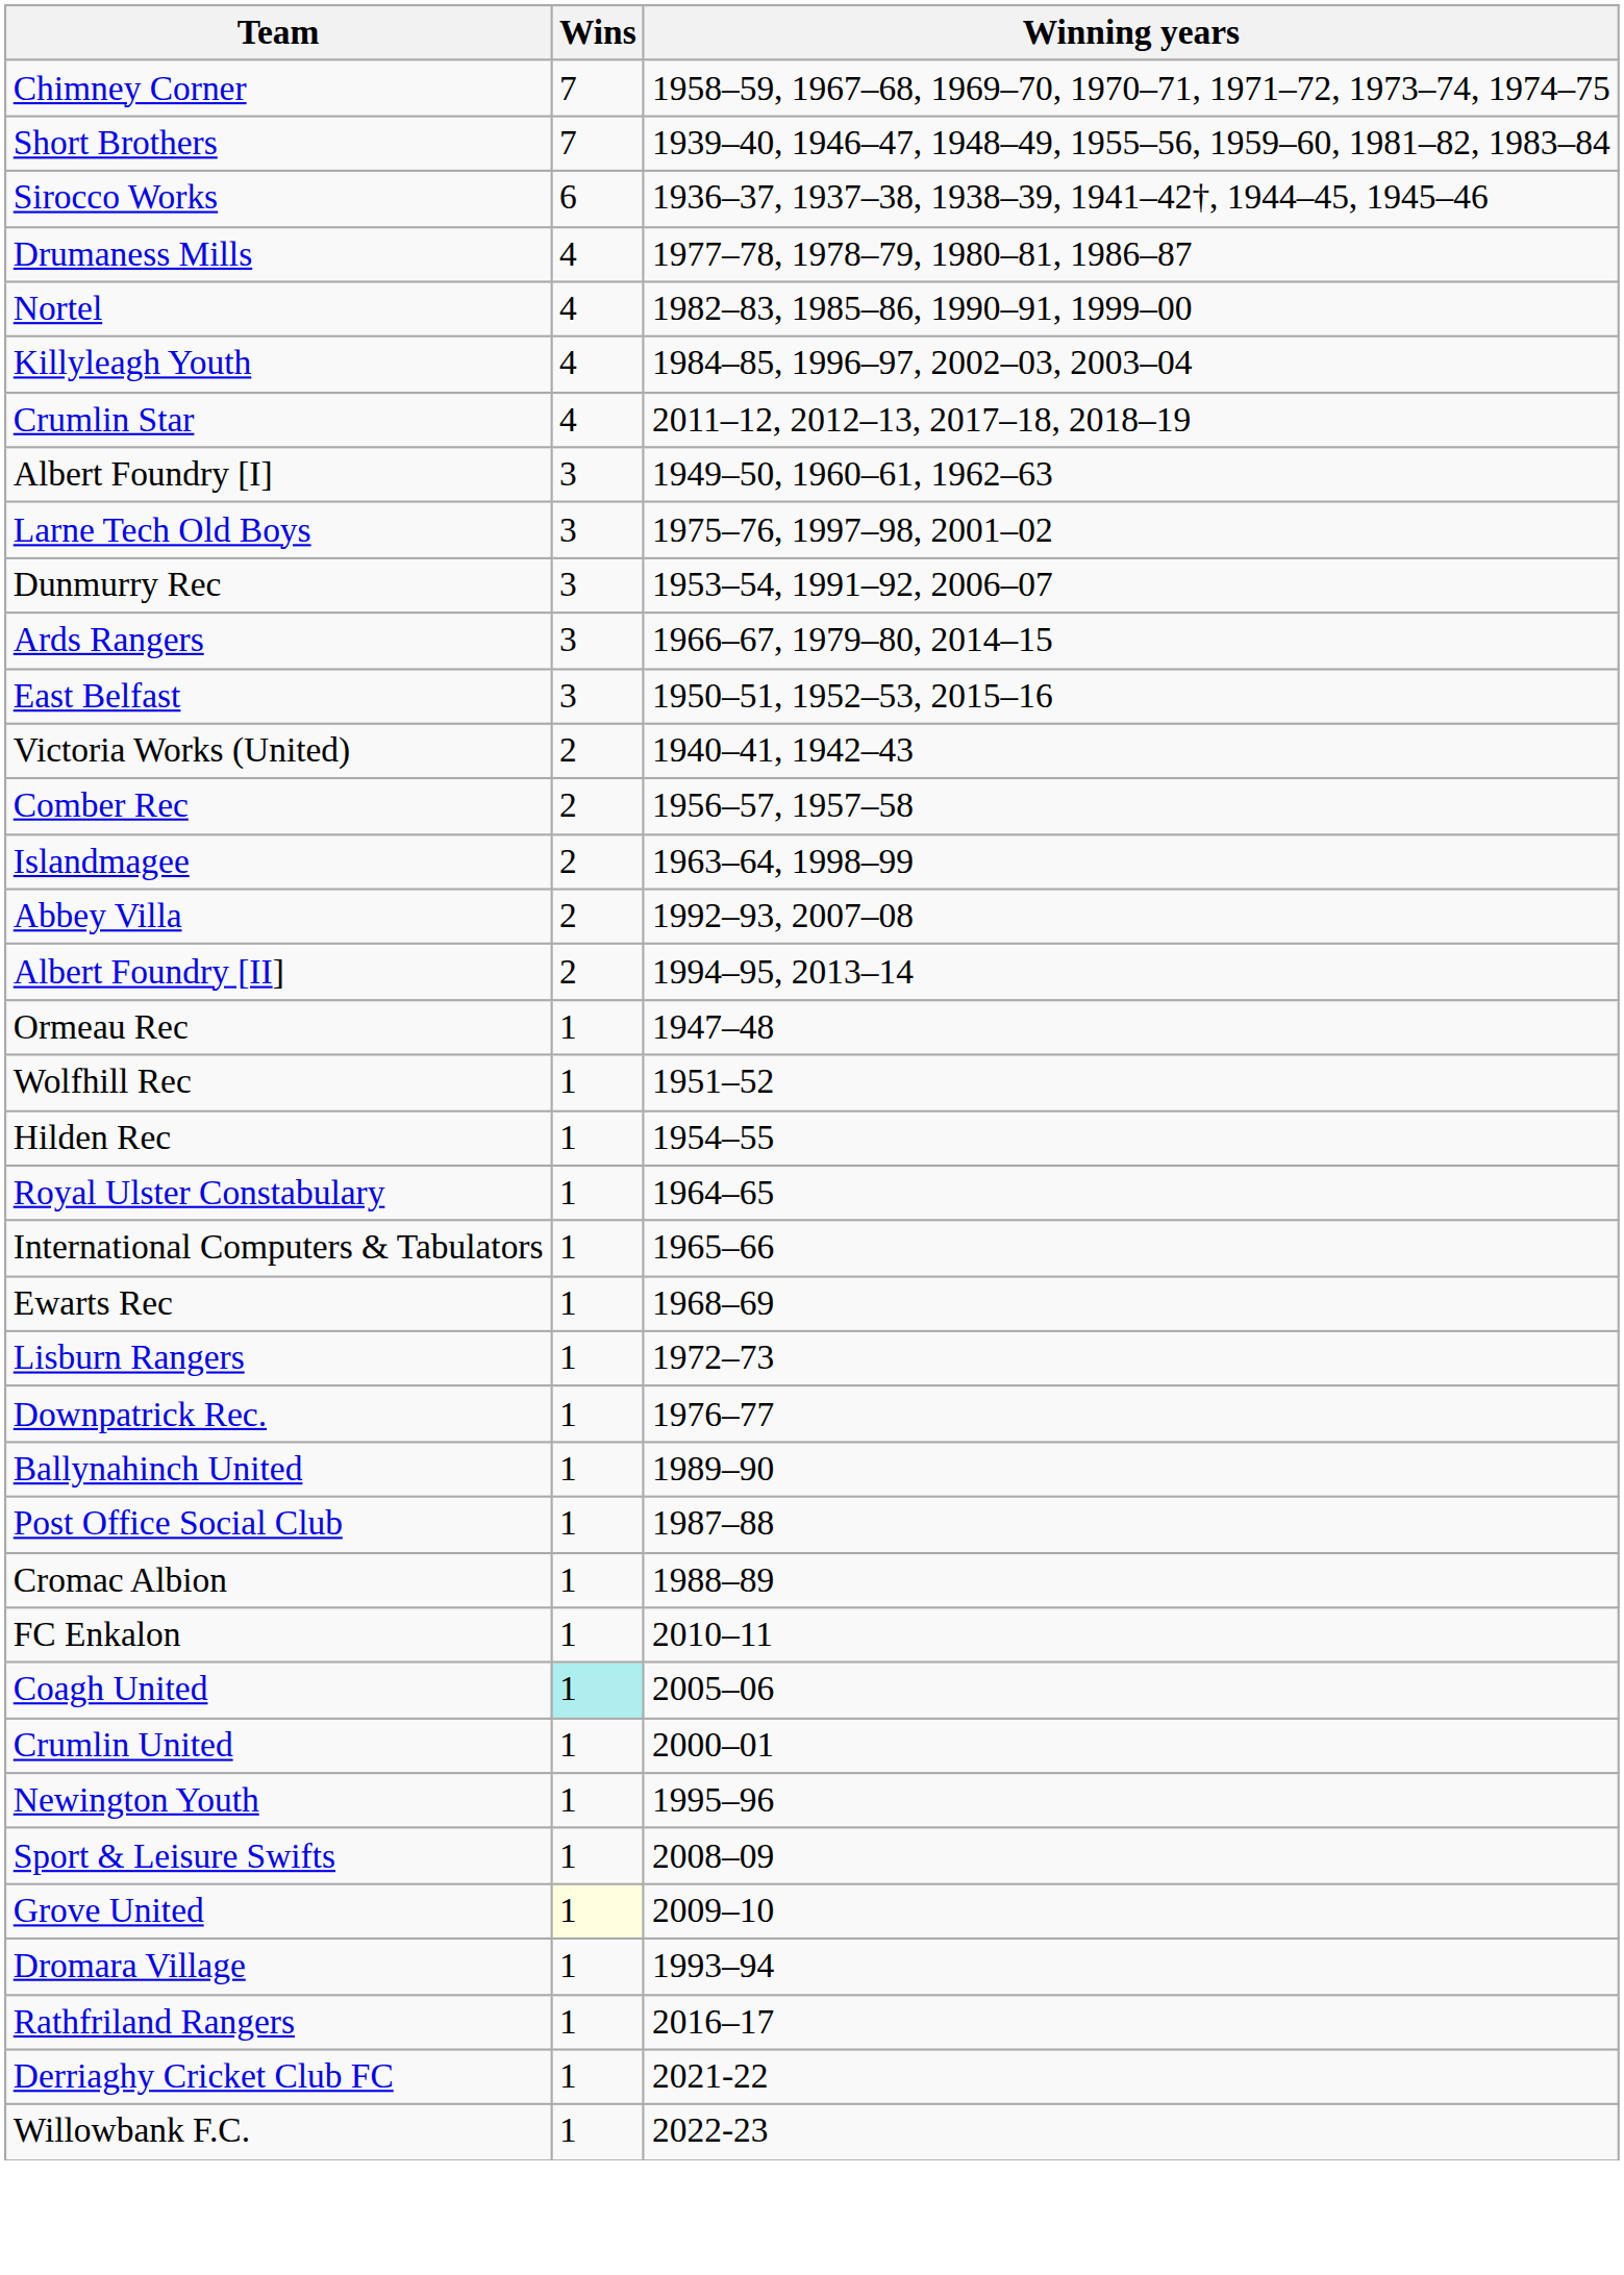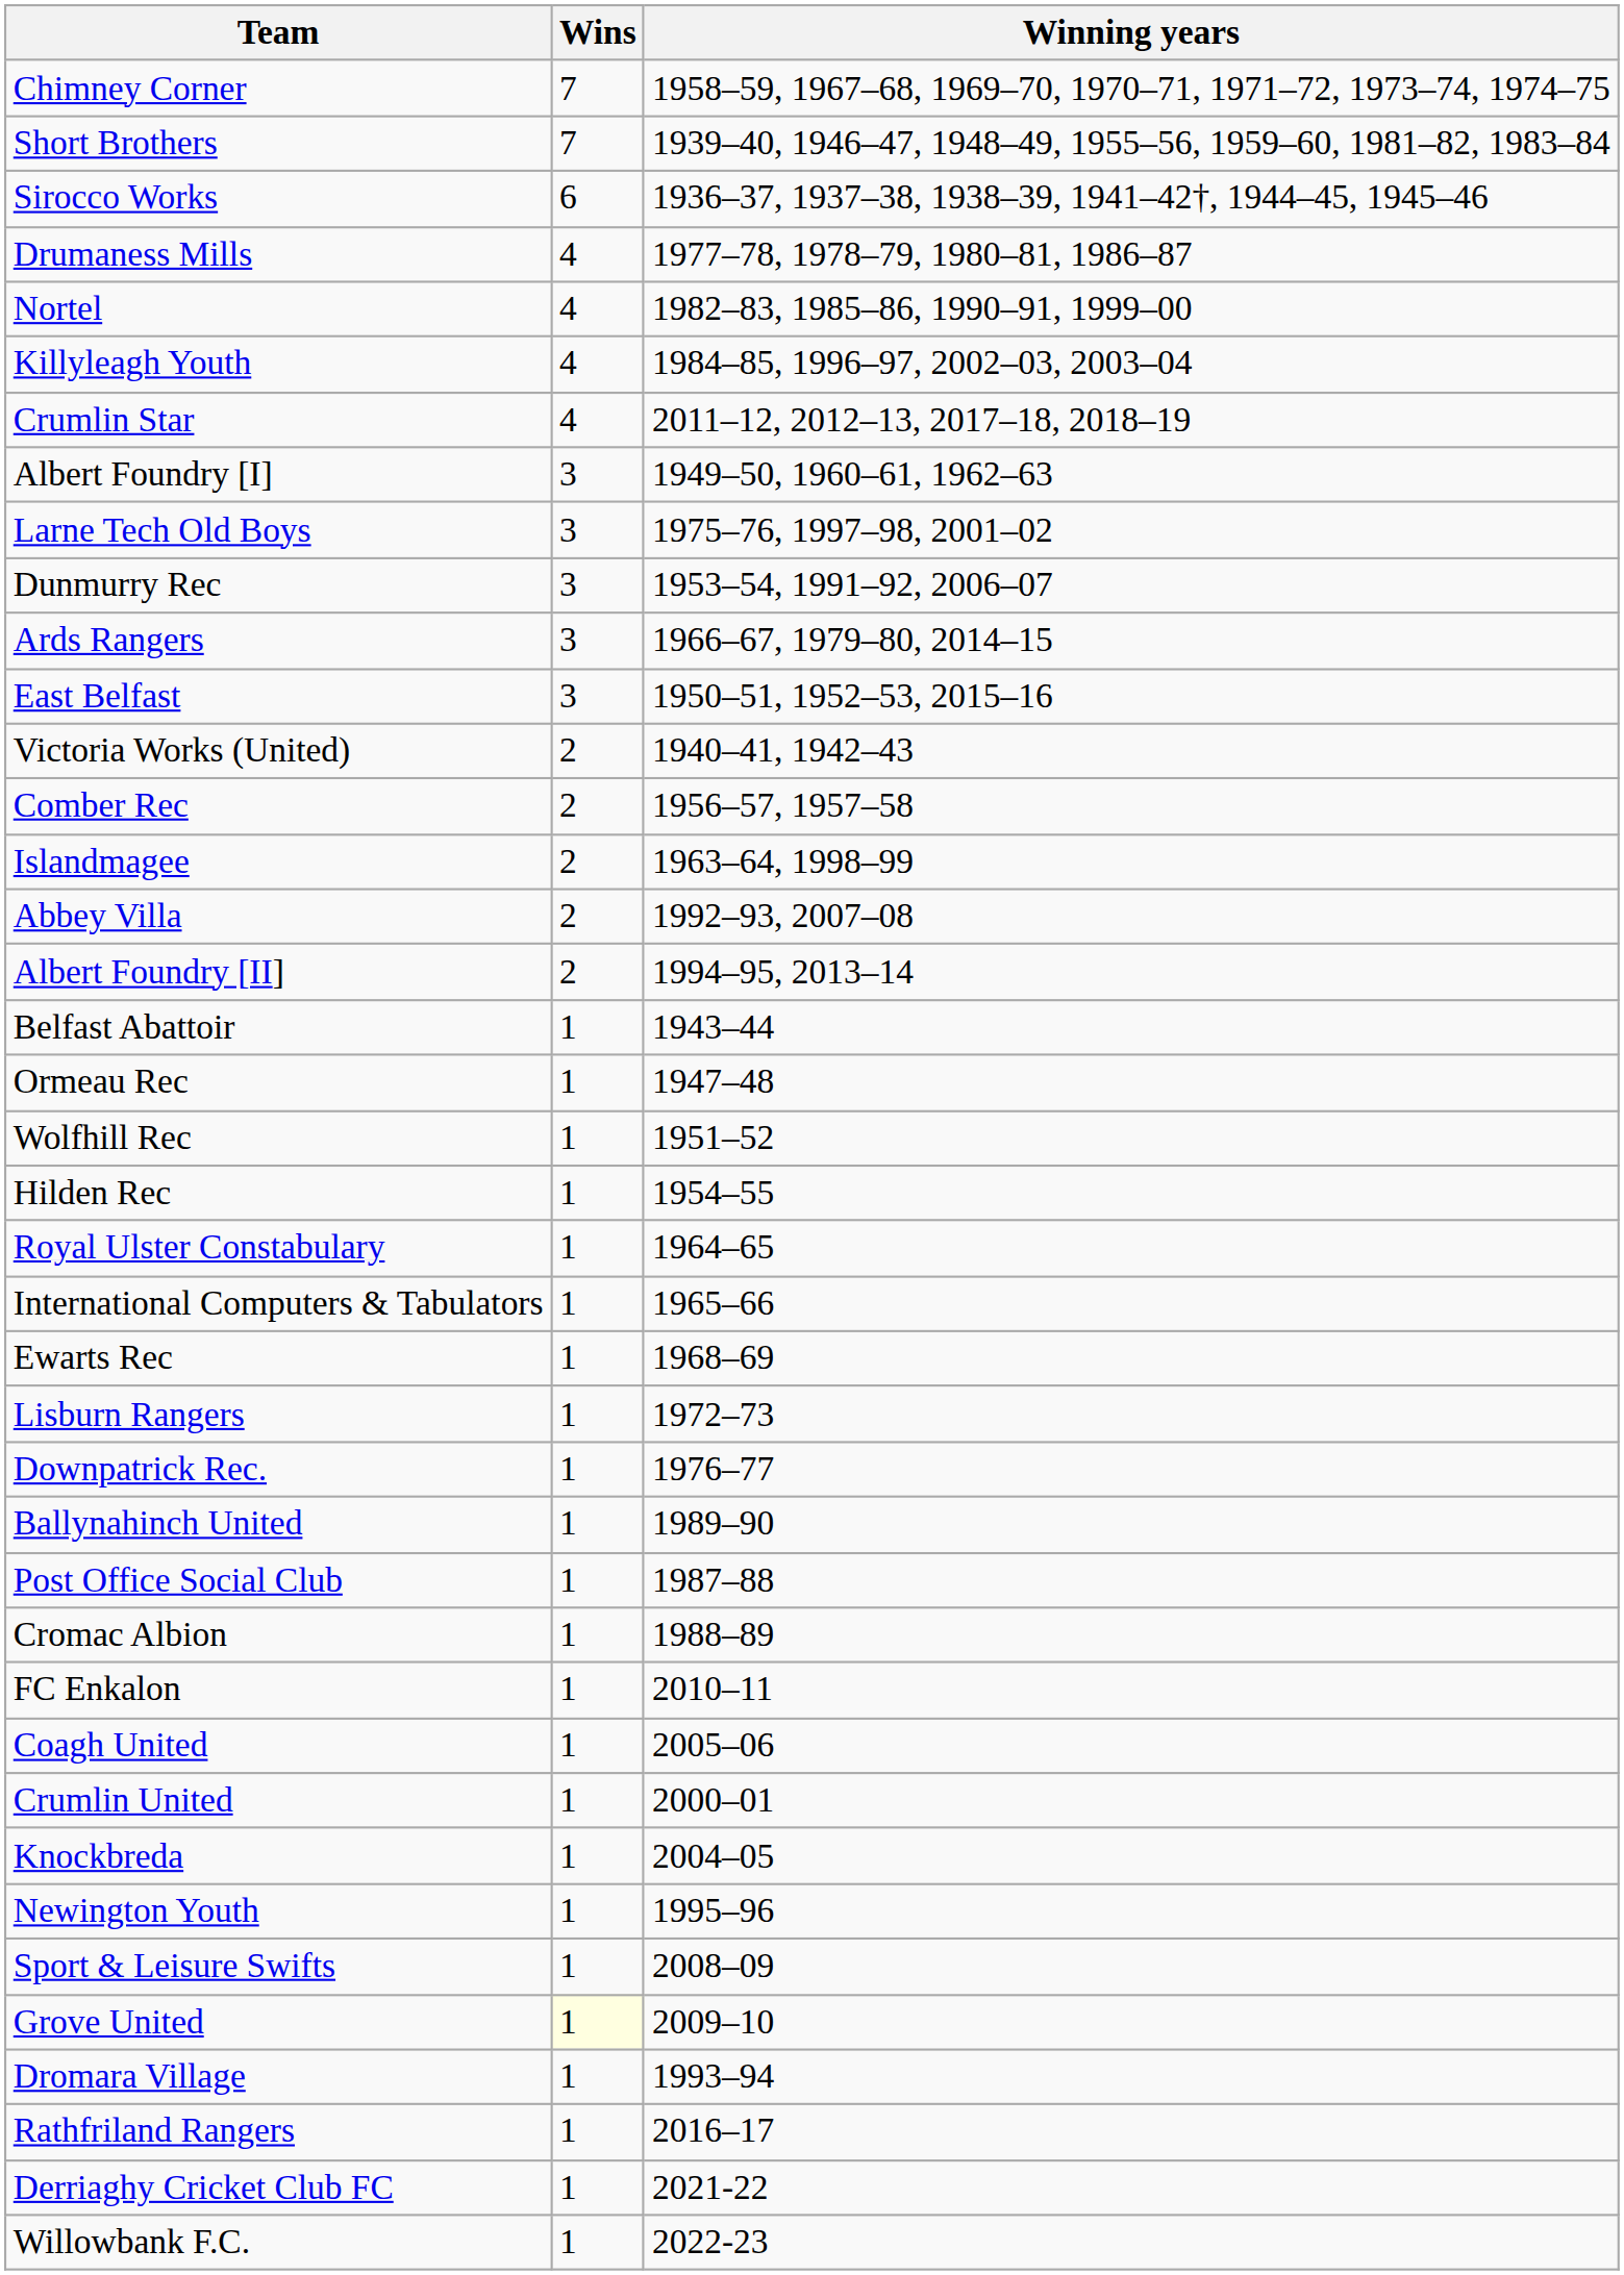 <table class="wikitable">
 <tr>
 <th>Team</th>
 <th>Wins</th>
 <th>Winning years</th>
 </tr>
 <tr>
 <td><a href='#'>Chimney Corner</a></td>
 <td>7</td>
 <td>1958–59, 1967–68, 1969–70, 1970–71, 1971–72, 1973–74, 1974–75</td>
 </tr>
 <tr>
 <td><a href='#'>Short Brothers</a></td>
 <td>7</td>
 <td>1939–40, 1946–47, 1948–49, 1955–56, 1959–60, 1981–82, 1983–84</td>
 </tr>
 <tr>
 <td><a href='#'>Sirocco Works</a></td>
 <td>6</td>
 <td>1936–37, 1937–38, 1938–39, 1941–42†, 1944–45, 1945–46</td>
 </tr>
 <tr>
 <td><a href='#'>Drumaness Mills</a></td>
 <td>4</td>
 <td>1977–78, 1978–79, 1980–81, 1986–87</td>
 </tr>
 <tr>
 <td><a href='#'>Nortel</a></td>
 <td>4</td>
 <td>1982–83, 1985–86, 1990–91, 1999–00</td>
 </tr>
 <tr>
 <td><a href='#'>Killyleagh Youth</a></td>
 <td>4</td>
 <td>1984–85, 1996–97, 2002–03, 2003–04</td>
 </tr>
 <tr>
 <td><a href='#'>Crumlin Star</a></td>
 <td>4</td>
 <td>2011–12, 2012–13, 2017–18, 2018–19</td>
 </tr>
 <tr>
 <td>Albert Foundry [I]</td>
 <td>3</td>
 <td>1949–50, 1960–61, 1962–63</td>
 </tr>
 <tr>
 <td><a href='#'>Larne Tech Old Boys</a></td>
 <td>3</td>
 <td>1975–76, 1997–98, 2001–02</td>
 </tr>
 <tr>
 <td>Dunmurry Rec</td>
 <td>3</td>
 <td>1953–54, 1991–92, 2006–07</td>
 </tr>
 <tr>
 <td><a href='#'>Ards Rangers</a></td>
 <td>3</td>
 <td>1966–67, 1979–80, 2014–15</td>
 </tr>
 <tr>
 <td><a href='#'>East Belfast</a></td>
 <td>3</td>
 <td>1950–51, 1952–53, 2015–16</td>
 </tr>
 <tr>
 <td>Victoria Works (United)</td>
 <td>2</td>
 <td>1940–41, 1942–43</td>
 </tr>
 <tr>
 <td><a href='#'>Comber Rec</a></td>
 <td>2</td>
 <td>1956–57, 1957–58</td>
 </tr>
 <tr>
 <td><a href='#'>Islandmagee</a></td>
 <td>2</td>
 <td>1963–64, 1998–99</td>
 </tr>
 <tr>
 <td><a href='#'>Abbey Villa</a></td>
 <td>2</td>
 <td>1992–93, 2007–08</td>
 </tr>
 <tr>
 <td><a href='#'>Albert Foundry [II</a>]</td>
 <td>2</td>
 <td>1994–95, 2013–14</td>
 </tr>
 <tr>
+<td>Belfast Abattoir</td>
+<td>1</td>
+<td>1943–44</td>
+</tr>
+<tr>
 <td>Ormeau Rec</td>
 <td>1</td>
 <td>1947–48</td>
 </tr>
 <tr>
 <td>Wolfhill Rec</td>
 <td>1</td>
 <td>1951–52</td>
 </tr>
 <tr>
 <td>Hilden Rec</td>
 <td>1</td>
 <td>1954–55</td>
 </tr>
 <tr>
 <td><a href='#'>Royal Ulster Constabulary</a></td>
 <td>1</td>
 <td>1964–65</td>
 </tr>
 <tr>
 <td>International Computers & Tabulators</td>
 <td>1</td>
 <td>1965–66</td>
 </tr>
 <tr>
 <td>Ewarts Rec</td>
 <td>1</td>
 <td>1968–69</td>
 </tr>
 <tr>
 <td><a href='#'>Lisburn Rangers</a></td>
 <td>1</td>
 <td>1972–73</td>
 </tr>
 <tr>
 <td><a href='#'>Downpatrick Rec.</a></td>
 <td>1</td>
 <td>1976–77</td>
 </tr>
 <tr>
 <td><a href='#'>Ballynahinch United</a></td>
 <td>1</td>
 <td>1989–90</td>
 </tr>
 <tr>
 <td><a href='#'>Post Office Social Club</a></td>
 <td>1</td>
 <td>1987–88</td>
 </tr>
 <tr>
 <td>Cromac Albion</td>
 <td>1</td>
 <td>1988–89</td>
 </tr>
 <tr>
 <td>FC Enkalon</td>
 <td>1</td>
 <td>2010–11</td>
 </tr>
 <tr>
 <td><a href='#'>Coagh United</a></td>
-<td style="background: paleturquoise;">1</td>
+<td>1</td>
 <td>2005–06</td>
 </tr>
 <tr>
 <td><a href='#'>Crumlin United</a></td>
 <td>1</td>
 <td>2000–01</td>
+</tr>
+<tr>
+<td><a href='#'>Knockbreda</a></td>
+<td>1</td>
+<td>2004–05</td>
 </tr>
 <tr>
 <td><a href='#'>Newington Youth</a></td>
 <td>1</td>
 <td>1995–96</td>
 </tr>
 <tr>
 <td><a href='#'>Sport & Leisure Swifts</a></td>
 <td>1</td>
 <td>2008–09</td>
 </tr>
 <tr>
 <td><a href='#'>Grove United</a></td>
 <td style="background: lightyellow;">1</td>
 <td>2009–10</td>
 </tr>
 <tr>
 <td><a href='#'>Dromara Village</a></td>
 <td>1</td>
 <td>1993–94</td>
 </tr>
 <tr>
 <td><a href='#'>Rathfriland Rangers</a></td>
 <td>1</td>
 <td>2016–17</td>
 </tr>
 <tr>
 <td><a href='#'>Derriaghy Cricket Club FC</a></td>
 <td>1</td>
 <td>2021-22</td>
 </tr>
 <tr>
 <td>Willowbank F.C.</td>
 <td>1</td>
 <td>2022-23</td>
 </tr>
 </table>
